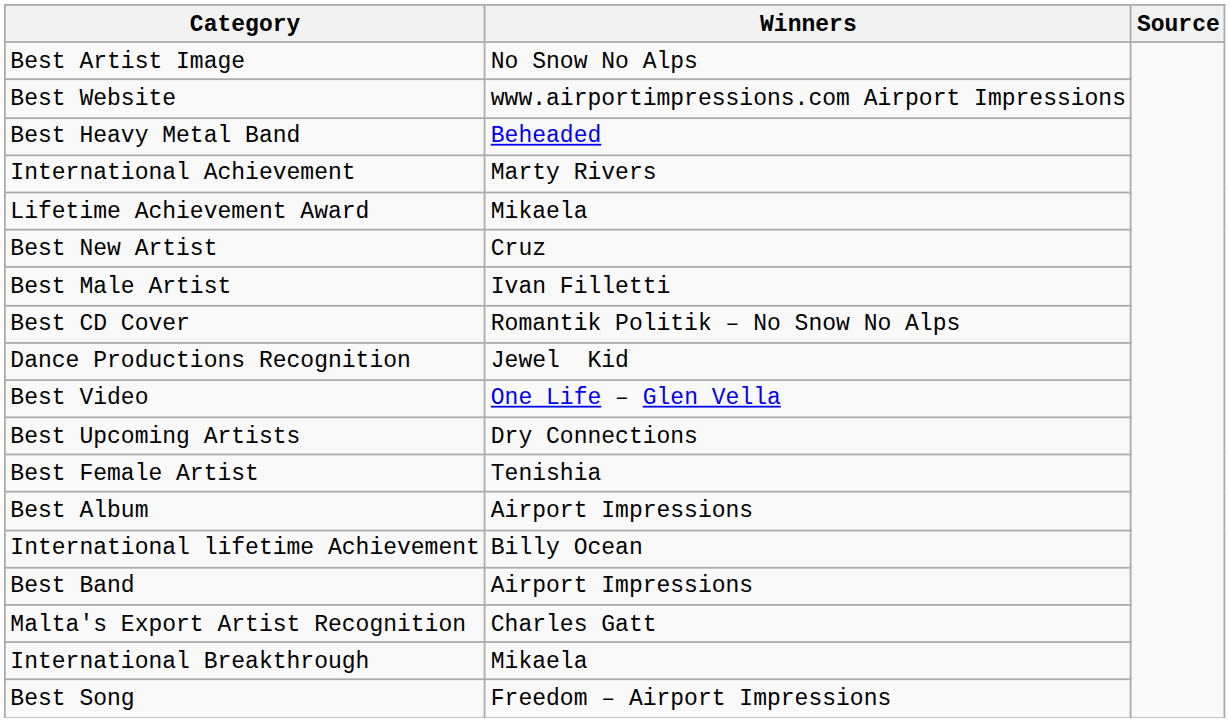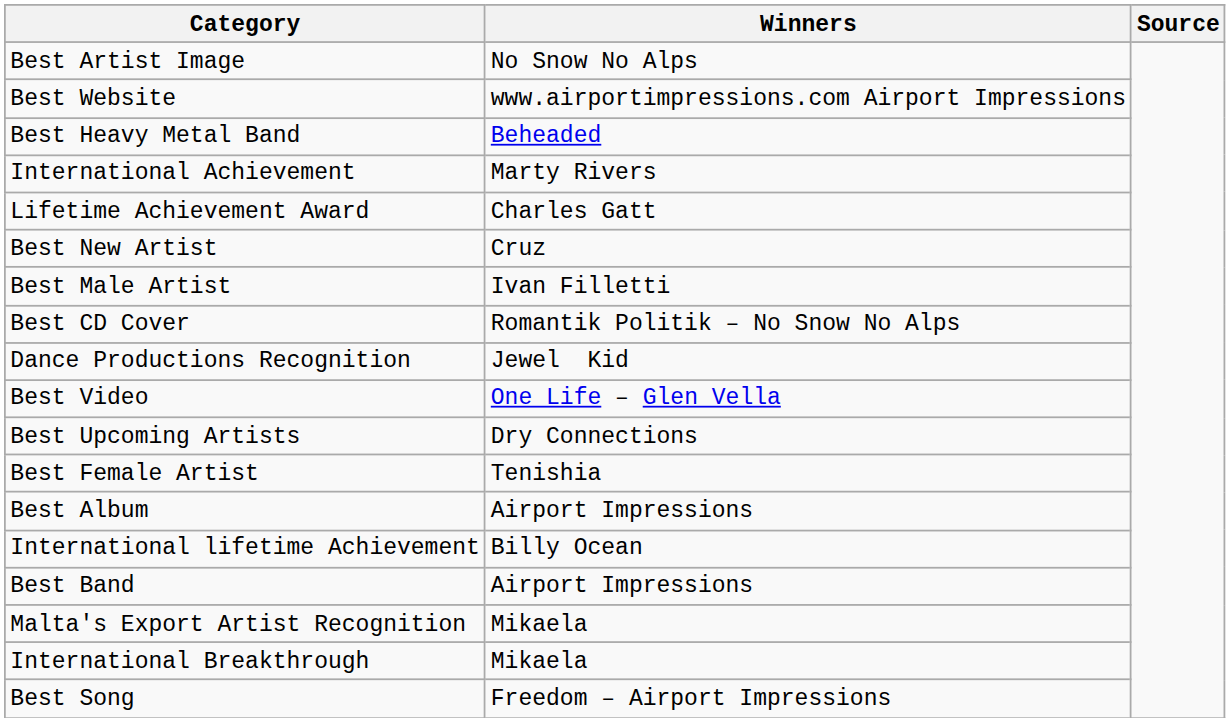 <table class="wikitable">
 <tr>
 <th>Category</th>
 <th>Winners</th>
 <th>Source</th>
 </tr>
 <tr>
 <td>Best Artist Image</td>
 <td>No Snow No Alps</td>
 <td rowspan="18"></td>
 </tr>
 <tr>
 <td>Best Website</td>
 <td>www.airportimpressions.com  Airport Impressions</td>
 </tr>
 <tr>
 <td>Best Heavy Metal Band</td>
 <td><a href='#'>Beheaded</a></td>
 </tr>
 <tr>
 <td>International Achievement</td>
 <td>Marty Rivers</td>
 </tr>
 <tr>
 <td>Lifetime Achievement Award</td>
-<td>Mikaela</td>
+<td>Charles Gatt</td>
 </tr>
 <tr>
 <td>Best New Artist</td>
 <td>Cruz</td>
 </tr>
 <tr>
 <td>Best Male Artist</td>
 <td>Ivan Filletti</td>
 </tr>
 <tr>
 <td>Best CD Cover</td>
 <td>Romantik Politik – No Snow No Alps</td>
 </tr>
 <tr>
 <td>Dance Productions Recognition</td>
 <td>Jewel  Kid</td>
 </tr>
 <tr>
 <td>Best Video</td>
 <td><a href='#'>One Life</a> – <a href='#'>Glen Vella</a></td>
 </tr>
 <tr>
 <td>Best Upcoming Artists</td>
 <td>Dry Connections</td>
 </tr>
 <tr>
 <td>Best Female Artist</td>
 <td>Tenishia</td>
 </tr>
 <tr>
 <td>Best Album</td>
 <td>Airport Impressions</td>
 </tr>
 <tr>
 <td>International lifetime Achievement</td>
 <td>Billy Ocean</td>
 </tr>
 <tr>
 <td>Best Band</td>
 <td>Airport Impressions</td>
 </tr>
 <tr>
 <td>Malta's Export Artist Recognition</td>
-<td>Charles Gatt</td>
+<td>Mikaela</td>
 </tr>
 <tr>
 <td>International Breakthrough</td>
 <td>Mikaela</td>
 </tr>
 <tr>
 <td>Best Song</td>
 <td>Freedom – Airport Impressions</td>
 </tr>
 </table>
